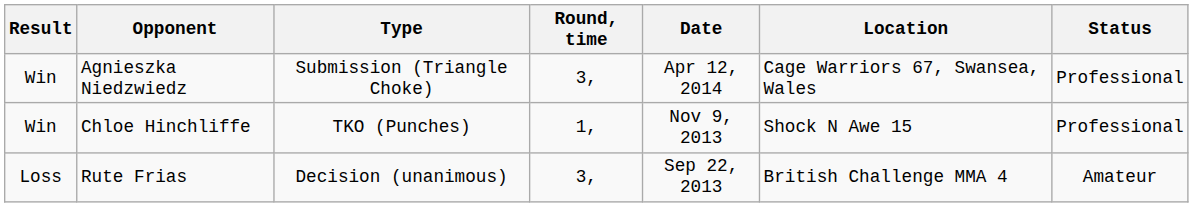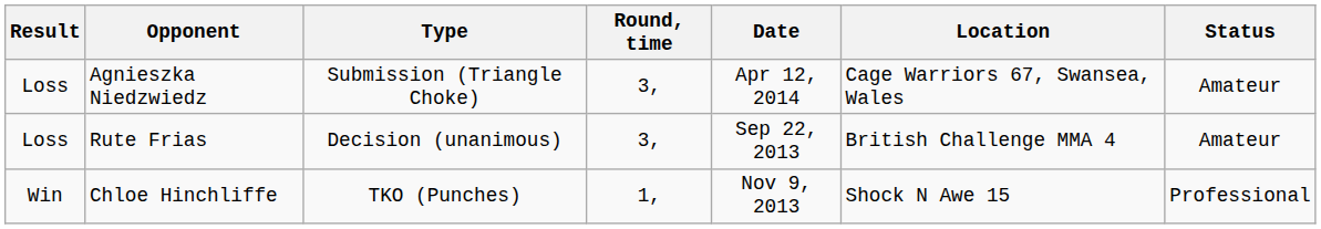 <table class="wikitable" style="text-align:center">
 <tr>
 <th>Result</th>
 <th>Opponent</th>
 <th>Type</th>
 <th>Round, time</th>
 <th>Date</th>
 <th>Location</th>
 <th>Status</th>
 </tr>
 <tr>
-<td>Win</td>
+<td>Loss</td>
 <td style="text-align:left;">Agnieszka Niedzwiedz</td>
 <td>Submission (Triangle Choke)</td>
 <td>3, </td>
 <td>Apr 12, 2014</td>
 <td style="text-align:left;">Cage Warriors 67, Swansea, Wales</td>
-<td>Professional</td>
+<td>Amateur</td>
+</tr>
+<tr>
+<td>Loss</td>
+<td style="text-align:left;">Rute Frias</td>
+<td>Decision (unanimous)</td>
+<td>3, </td>
+<td>Sep 22, 2013</td>
+<td style="text-align:left;">British Challenge MMA 4</td>
+<td>Amateur</td>
 </tr>
 <tr>
 <td>Win</td>
 <td style="text-align:left;">Chloe Hinchliffe</td>
 <td>TKO (Punches)</td>
 <td>1, </td>
 <td>Nov 9, 2013</td>
 <td style="text-align:left;">Shock N Awe 15</td>
 <td>Professional</td>
 </tr>
-<tr>
-<td>Loss</td>
-<td style="text-align:left;">Rute Frias</td>
-<td>Decision (unanimous)</td>
-<td>3, </td>
-<td>Sep 22, 2013</td>
-<td style="text-align:left;">British Challenge MMA 4</td>
-<td>Amateur</td>
-</tr>
 </table>
